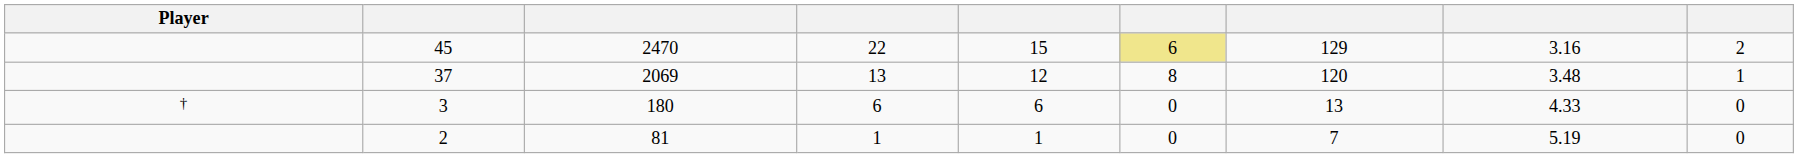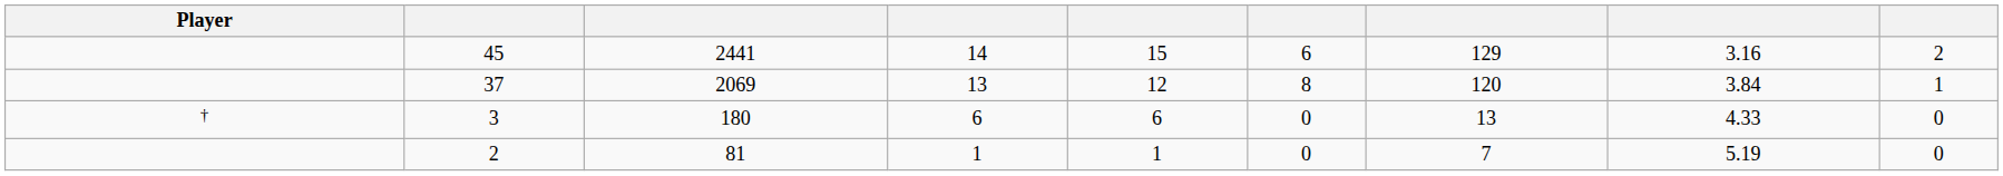 <table class="wikitable sortable" style="width:100%;">
 <tr style="text-align:center; background:#ddd;">
 <th>Player</th>
 <th></th>
 <th></th>
 <th></th>
 <th></th>
 <th></th>
 <th></th>
 <th></th>
 <th></th>
 </tr>
 <tr align=center>
 <td></td>
 <td>45</td>
-<td>2470</td>
-<td>22</td>
+<td>2441</td>
+<td>14</td>
 <td>15</td>
-<td style="background: khaki;">6</td>
+<td>6</td>
 <td>129</td>
 <td>3.16</td>
 <td>2</td>
 </tr>
 <tr align=center>
 <td></td>
 <td>37</td>
 <td>2069</td>
 <td>13</td>
 <td>12</td>
 <td>8</td>
 <td>120</td>
-<td>3.48</td>
+<td>3.84</td>
 <td>1</td>
 </tr>
 <tr align=center>
 <td><sup>†</sup></td>
 <td>3</td>
 <td>180</td>
 <td>6</td>
 <td>6</td>
 <td>0</td>
 <td>13</td>
 <td>4.33</td>
 <td>0</td>
 </tr>
 <tr align=center>
 <td></td>
 <td>2</td>
 <td>81</td>
 <td>1</td>
 <td>1</td>
 <td>0</td>
 <td>7</td>
 <td>5.19</td>
 <td>0</td>
 </tr>
 </table>
